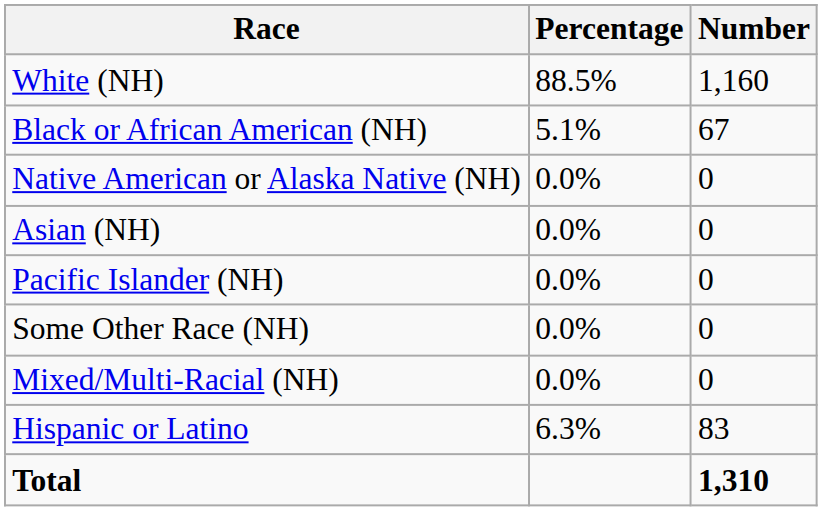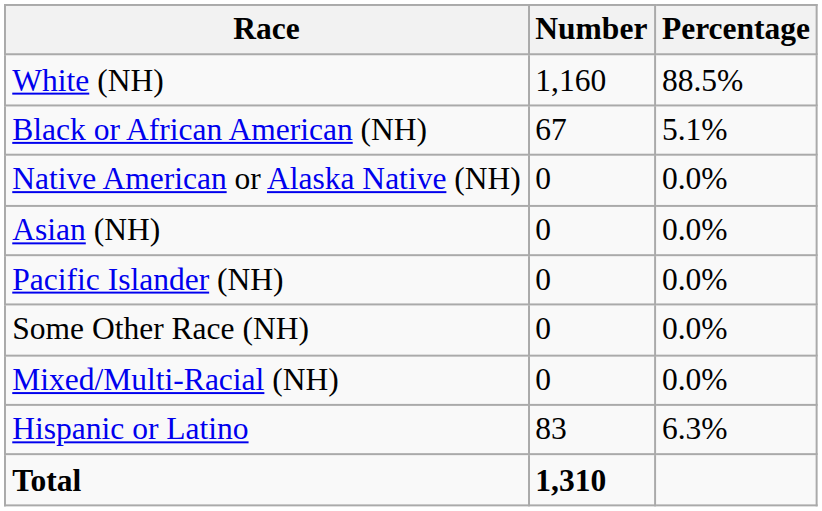 <table class="wikitable">
 <tr>
 <th>Race</th>
+<th>Number</th>
 <th>Percentage</th>
-<th>Number</th>
 </tr>
 <tr>
 <td><a href='#'>White</a> (NH)</td>
+<td>1,160</td>
 <td>88.5%</td>
-<td>1,160</td>
 </tr>
 <tr>
 <td><a href='#'>Black or African American</a> (NH)</td>
+<td>67</td>
 <td>5.1%</td>
-<td>67</td>
 </tr>
 <tr>
 <td><a href='#'>Native American</a> or <a href='#'>Alaska Native</a> (NH)</td>
+<td>0</td>
 <td>0.0%</td>
-<td>0</td>
 </tr>
 <tr>
 <td><a href='#'>Asian</a> (NH)</td>
+<td>0</td>
 <td>0.0%</td>
-<td>0</td>
 </tr>
 <tr>
 <td><a href='#'>Pacific Islander</a> (NH)</td>
+<td>0</td>
 <td>0.0%</td>
-<td>0</td>
 </tr>
 <tr>
 <td>Some Other Race (NH)</td>
+<td>0</td>
 <td>0.0%</td>
-<td>0</td>
 </tr>
 <tr>
 <td><a href='#'>Mixed/Multi-Racial</a> (NH)</td>
+<td>0</td>
 <td>0.0%</td>
-<td>0</td>
 </tr>
 <tr>
 <td><a href='#'>Hispanic or Latino</a></td>
+<td>83</td>
 <td>6.3%</td>
-<td>83</td>
 </tr>
 <tr>
 <td><strong>Total</strong></td>
+<td><strong>1,310</strong></td>
 <td></td>
-<td><strong>1,310</strong></td>
 </tr>
 </table>
